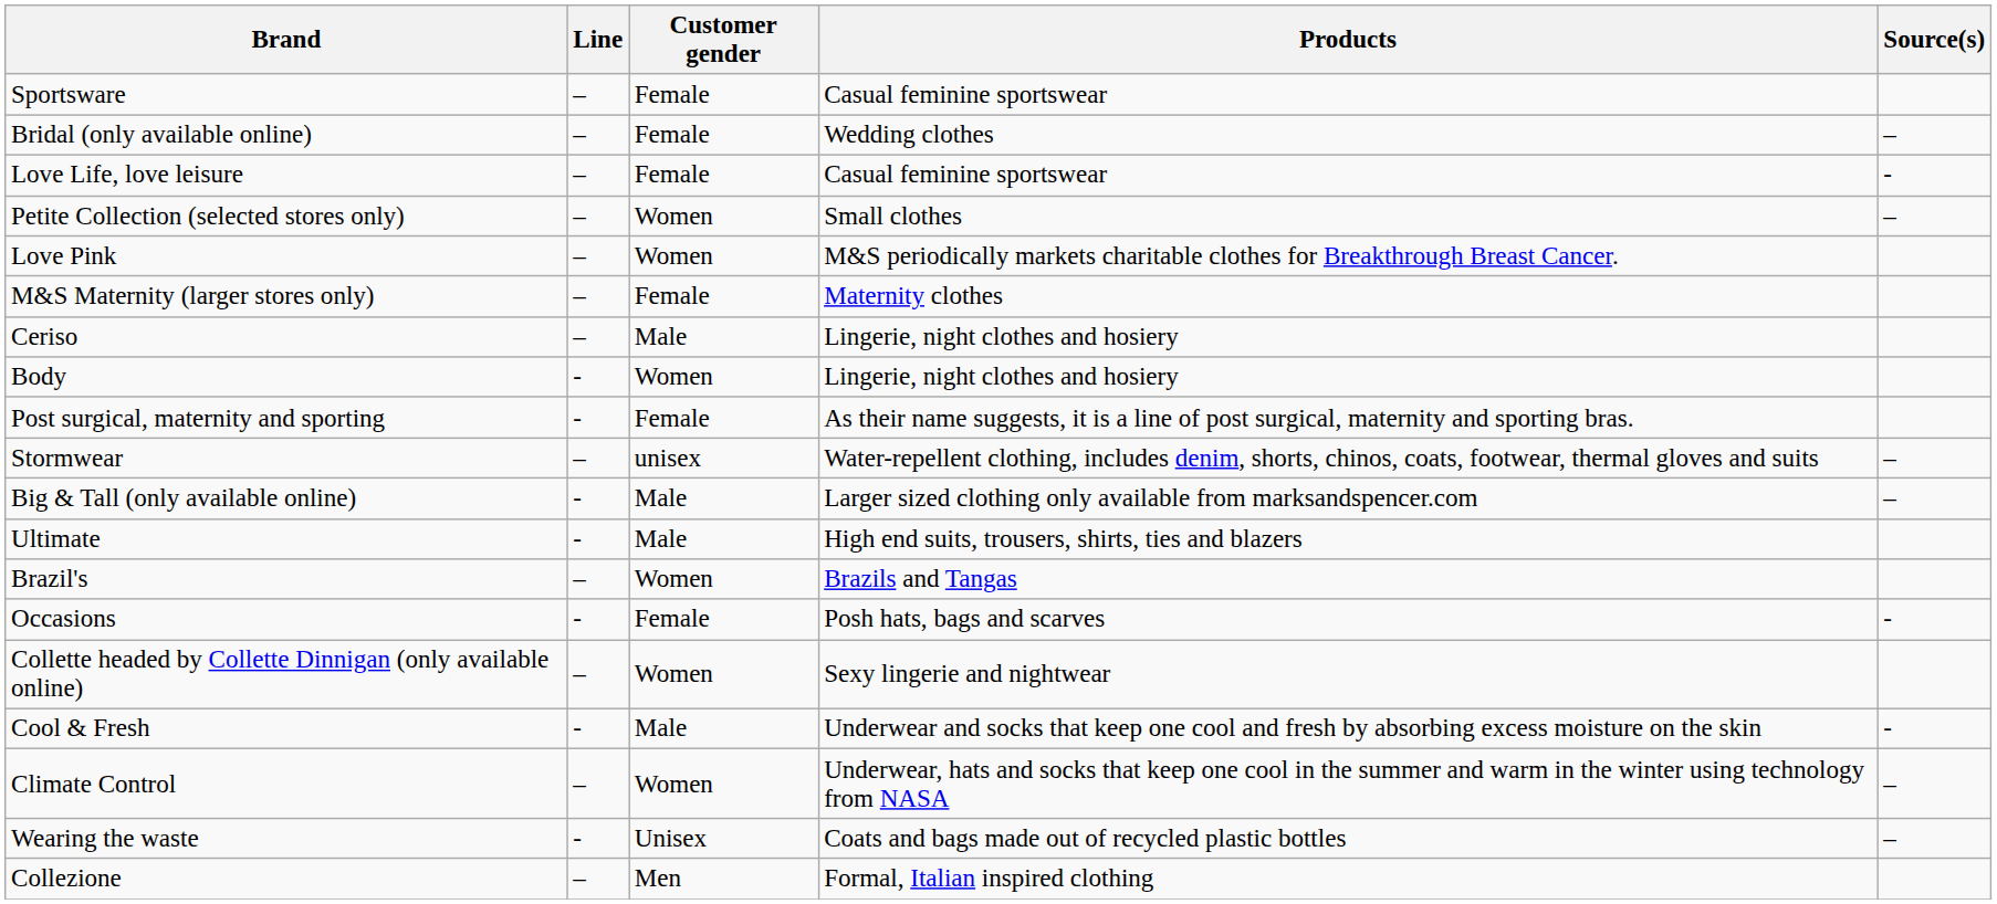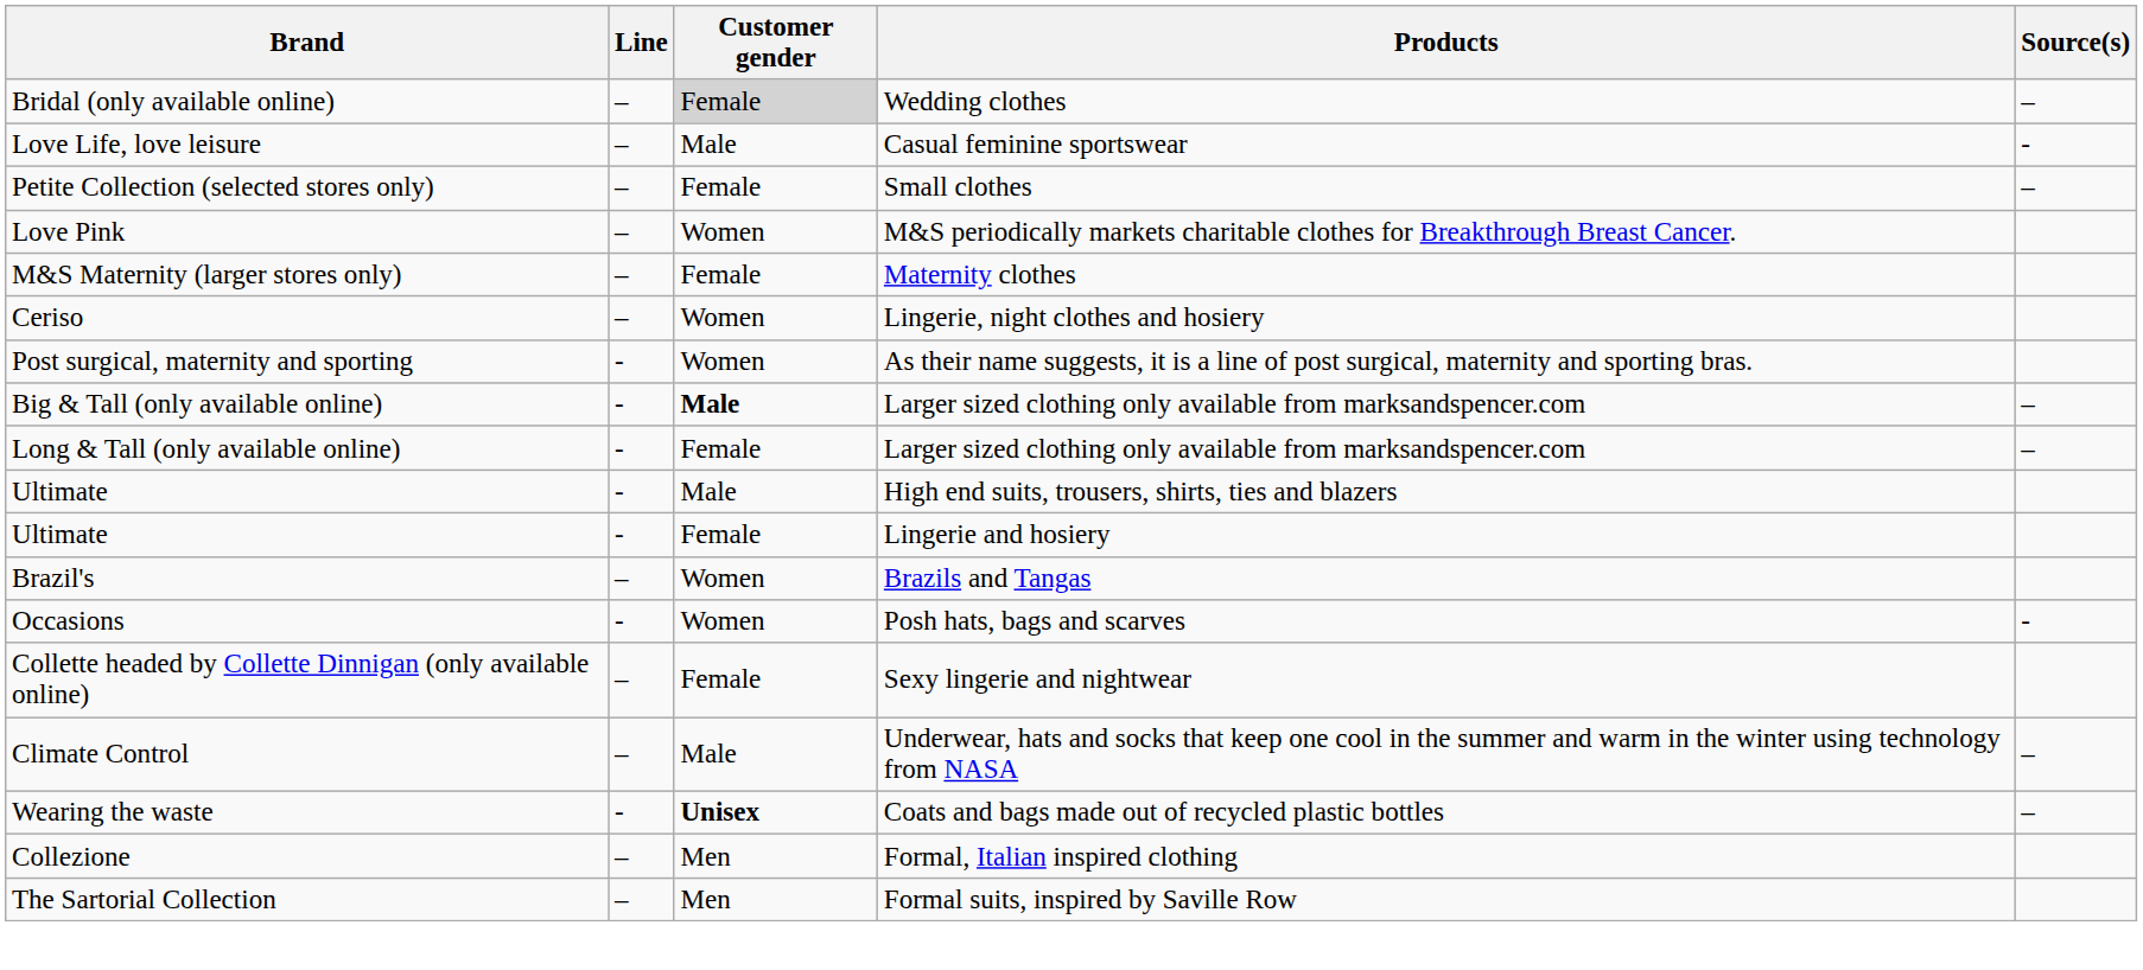 <table class="wikitable">
 <tr>
 <th>Brand</th>
 <th>Line</th>
 <th>Customer gender</th>
 <th>Products</th>
 <th>Source(s)</th>
 </tr>
 <tr>
-<td>Sportsware</td>
-<td>–</td>
-<td>Female</td>
-<td>Casual feminine sportswear</td>
-<td></td>
-</tr>
-<tr>
 <td>Bridal (only available online)</td>
 <td>–</td>
-<td>Female</td>
+<td style="background: lightgrey;">Female</td>
 <td>Wedding clothes</td>
 <td>–</td>
 </tr>
 <tr>
 <td>Love Life, love leisure</td>
 <td>–</td>
-<td>Female</td>
+<td>Male</td>
 <td>Casual feminine sportswear</td>
 <td>-</td>
 </tr>
 <tr>
 <td>Petite Collection (selected stores only)</td>
 <td>–</td>
-<td>Women</td>
+<td>Female</td>
 <td>Small clothes</td>
 <td>–</td>
 </tr>
 <tr>
 <td>Love Pink</td>
 <td>–</td>
 <td>Women</td>
 <td>M&S periodically markets charitable clothes for <a href='#'>Breakthrough Breast Cancer</a>.</td>
 <td></td>
 </tr>
 <tr>
 <td>M&S Maternity (larger stores only)</td>
 <td>–</td>
 <td>Female</td>
 <td><a href='#'>Maternity</a> clothes</td>
 <td></td>
 </tr>
 <tr>
 <td>Ceriso</td>
 <td>–</td>
-<td>Male</td>
-<td>Lingerie, night clothes and hosiery</td>
-<td></td>
-</tr>
-<tr>
-<td>Body</td>
-<td>-</td>
 <td>Women</td>
 <td>Lingerie, night clothes and hosiery</td>
 <td></td>
 </tr>
 <tr>
 <td>Post surgical, maternity and sporting</td>
 <td>-</td>
-<td>Female</td>
+<td>Women</td>
 <td>As their name suggests, it is a line of post surgical, maternity and sporting bras.</td>
 <td></td>
 </tr>
 <tr>
-<td>Stormwear</td>
-<td>–</td>
-<td>unisex</td>
-<td>Water-repellent clothing, includes <a href='#'>denim</a>, shorts, chinos, coats, footwear, thermal gloves and suits</td>
+<td>Big & Tall (only available online)</td>
+<td>-</td>
+<td><strong>Male</strong></td>
+<td>Larger sized clothing only available from marksandspencer.com</td>
 <td>–</td>
 </tr>
 <tr>
-<td>Big & Tall (only available online)</td>
+<td>Long & Tall (only available online)</td>
 <td>-</td>
-<td>Male</td>
+<td>Female</td>
 <td>Larger sized clothing only available from marksandspencer.com</td>
 <td>–</td>
 </tr>
 <tr>
 <td>Ultimate</td>
 <td>-</td>
 <td>Male</td>
 <td>High end suits, trousers, shirts, ties and blazers</td>
+<td></td>
+</tr>
+<tr>
+<td>Ultimate</td>
+<td>-</td>
+<td>Female</td>
+<td>Lingerie and hosiery</td>
 <td></td>
 </tr>
 <tr>
 <td>Brazil's</td>
 <td>–</td>
 <td>Women</td>
 <td><a href='#'>Brazils</a> and <a href='#'>Tangas</a></td>
 <td></td>
 </tr>
 <tr>
 <td>Occasions</td>
 <td>-</td>
-<td>Female</td>
+<td>Women</td>
 <td>Posh hats, bags and scarves</td>
 <td>-</td>
 </tr>
 <tr>
 <td>Collette headed by <a href='#'>Collette Dinnigan</a> (only available online)</td>
 <td>–</td>
-<td>Women</td>
+<td>Female</td>
 <td>Sexy lingerie and nightwear</td>
 <td></td>
 </tr>
 <tr>
-<td>Cool & Fresh</td>
-<td>-</td>
-<td>Male</td>
-<td>Underwear and socks that keep one cool and fresh by absorbing excess moisture on the skin</td>
-<td>-</td>
-</tr>
-<tr>
 <td>Climate Control</td>
 <td>–</td>
-<td>Women</td>
+<td>Male</td>
 <td>Underwear, hats and socks that keep one cool in the summer and warm in the winter using technology from <a href='#'>NASA</a></td>
 <td>–</td>
 </tr>
 <tr>
 <td>Wearing the waste</td>
 <td>-</td>
-<td>Unisex</td>
+<td><strong>Unisex</strong></td>
 <td>Coats and bags made out of recycled plastic bottles</td>
 <td>–</td>
 </tr>
 <tr>
 <td>Collezione</td>
 <td>–</td>
 <td>Men</td>
 <td>Formal, <a href='#'>Italian</a> inspired clothing</td>
 <td></td>
 </tr>
+<tr>
+<td>The Sartorial Collection</td>
+<td>–</td>
+<td>Men</td>
+<td>Formal suits, inspired by Saville Row</td>
+<td></td>
+</tr>
 </table>
